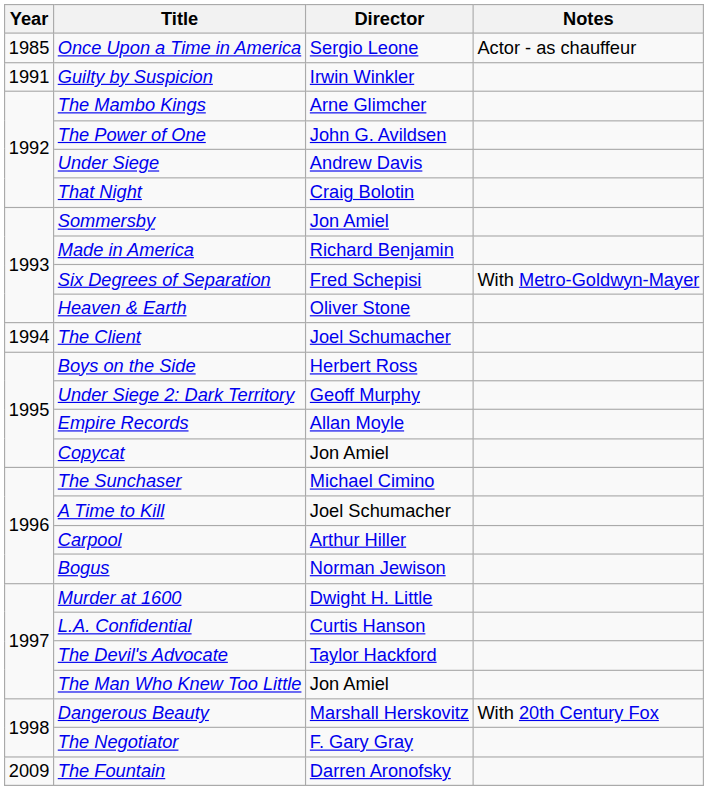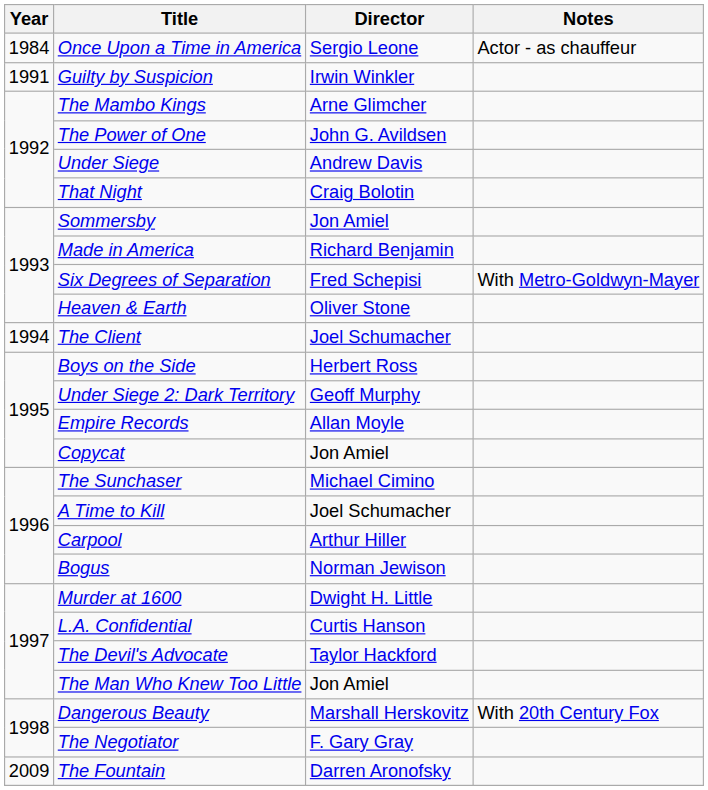 <table class="wikitable">
 <tr>
 <th>Year</th>
 <th>Title</th>
 <th>Director</th>
 <th>Notes</th>
 </tr>
 <tr>
-<td>1985</td>
+<td>1984</td>
 <td><em><a href='#'>Once Upon a Time in America</a></em></td>
 <td><a href='#'>Sergio Leone</a></td>
 <td>Actor - as chauffeur</td>
 </tr>
 <tr>
 <td>1991</td>
 <td><em><a href='#'>Guilty by Suspicion</a></em></td>
 <td><a href='#'>Irwin Winkler</a></td>
 <td></td>
 </tr>
 <tr>
 <td rowspan=4>1992</td>
 <td><em><a href='#'>The Mambo Kings</a></em></td>
 <td><a href='#'>Arne Glimcher</a></td>
 <td></td>
 </tr>
 <tr>
 <td><em><a href='#'>The Power of One</a></em></td>
 <td><a href='#'>John G. Avildsen</a></td>
 <td></td>
 </tr>
 <tr>
 <td><em><a href='#'>Under Siege</a></em></td>
 <td><a href='#'>Andrew Davis</a></td>
 <td></td>
 </tr>
 <tr>
 <td><em><a href='#'>That Night</a></em></td>
 <td><a href='#'>Craig Bolotin</a></td>
 <td></td>
 </tr>
 <tr>
 <td rowspan=4>1993</td>
 <td><em><a href='#'>Sommersby</a></em></td>
 <td><a href='#'>Jon Amiel</a></td>
 <td></td>
 </tr>
 <tr>
 <td><em><a href='#'>Made in America</a></em></td>
 <td><a href='#'>Richard Benjamin</a></td>
 <td></td>
 </tr>
 <tr>
 <td><em><a href='#'>Six Degrees of Separation</a></em></td>
 <td><a href='#'>Fred Schepisi</a></td>
 <td>With <a href='#'>Metro-Goldwyn-Mayer</a></td>
 </tr>
 <tr>
 <td><em><a href='#'>Heaven & Earth</a></em></td>
 <td><a href='#'>Oliver Stone</a></td>
 <td></td>
 </tr>
 <tr>
 <td>1994</td>
 <td><em><a href='#'>The Client</a></em></td>
 <td><a href='#'>Joel Schumacher</a></td>
 <td></td>
 </tr>
 <tr>
 <td rowspan=4>1995</td>
 <td><em><a href='#'>Boys on the Side</a></em></td>
 <td><a href='#'>Herbert Ross</a></td>
 <td></td>
 </tr>
 <tr>
 <td><em><a href='#'>Under Siege 2: Dark Territory</a></em></td>
 <td><a href='#'>Geoff Murphy</a></td>
 <td></td>
 </tr>
 <tr>
 <td><em><a href='#'>Empire Records</a></em></td>
 <td><a href='#'>Allan Moyle</a></td>
 <td></td>
 </tr>
 <tr>
 <td><em><a href='#'>Copycat</a></em></td>
 <td>Jon Amiel</td>
 <td></td>
 </tr>
 <tr>
 <td rowspan=4>1996</td>
 <td><em><a href='#'>The Sunchaser</a></em></td>
 <td><a href='#'>Michael Cimino</a></td>
 <td></td>
 </tr>
 <tr>
 <td><em><a href='#'>A Time to Kill</a></em></td>
 <td>Joel Schumacher</td>
 <td></td>
 </tr>
 <tr>
 <td><em><a href='#'>Carpool</a></em></td>
 <td><a href='#'>Arthur Hiller</a></td>
 <td></td>
 </tr>
 <tr>
 <td><em><a href='#'>Bogus</a></em></td>
 <td><a href='#'>Norman Jewison</a></td>
 <td></td>
 </tr>
 <tr>
 <td rowspan=4>1997</td>
 <td><em><a href='#'>Murder at 1600</a></em></td>
 <td><a href='#'>Dwight H. Little</a></td>
 <td></td>
 </tr>
 <tr>
 <td><em><a href='#'>L.A. Confidential</a></em></td>
 <td><a href='#'>Curtis Hanson</a></td>
 <td></td>
 </tr>
 <tr>
 <td><em><a href='#'>The Devil's Advocate</a></em></td>
 <td><a href='#'>Taylor Hackford</a></td>
 <td></td>
 </tr>
 <tr>
 <td><em><a href='#'>The Man Who Knew Too Little</a></em></td>
 <td>Jon Amiel</td>
 <td></td>
 </tr>
 <tr>
 <td rowspan=2>1998</td>
 <td><em><a href='#'>Dangerous Beauty</a></em></td>
 <td><a href='#'>Marshall Herskovitz</a></td>
 <td>With <a href='#'>20th Century Fox</a></td>
 </tr>
 <tr>
 <td><em><a href='#'>The Negotiator</a></em></td>
 <td><a href='#'>F. Gary Gray</a></td>
 <td></td>
 </tr>
 <tr>
 <td>2009</td>
 <td><em><a href='#'>The Fountain</a></em></td>
 <td><a href='#'>Darren Aronofsky</a></td>
 <td></td>
 </tr>
 <tr>
 </tr>
 </table>
